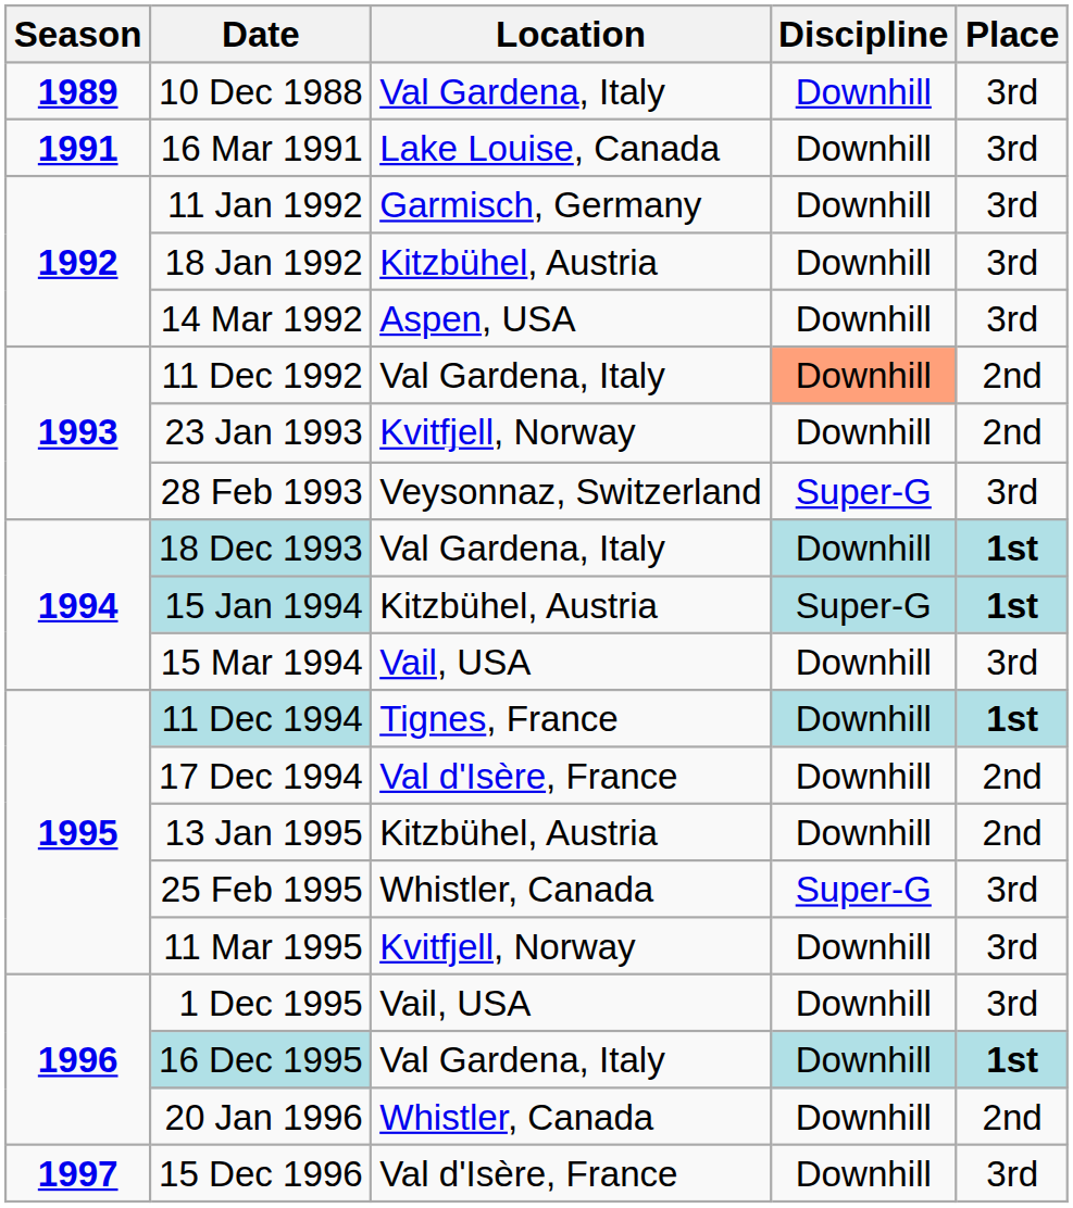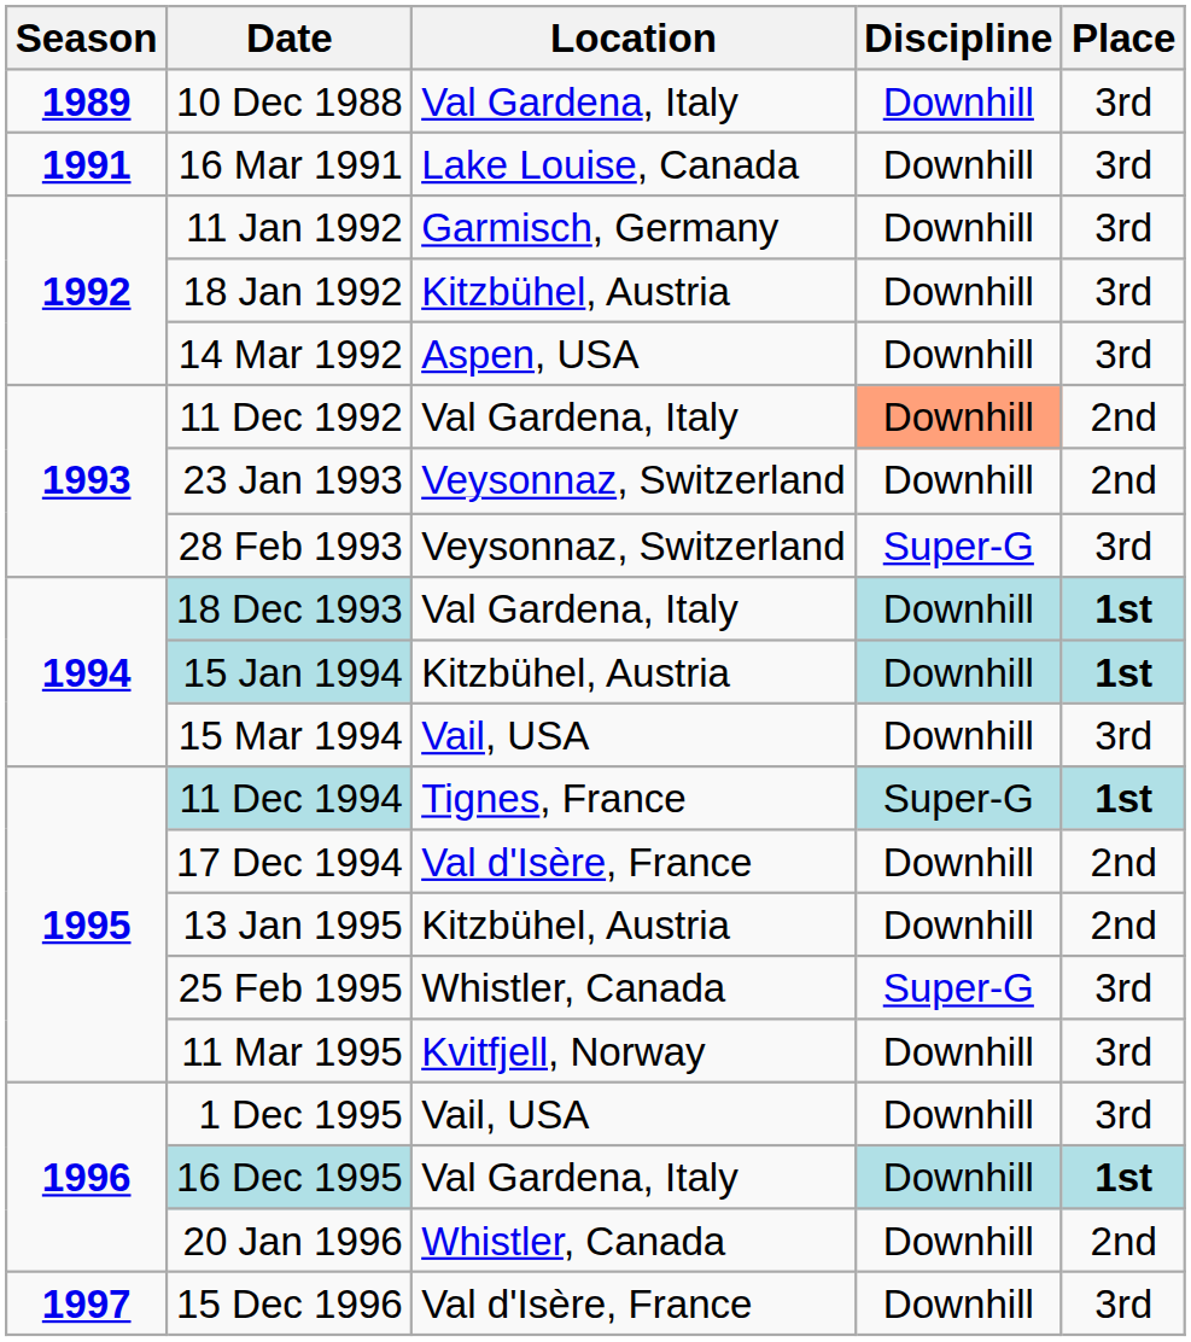 <table class=wikitable style="font-size:95%;">
 <tr>
 <th>Season</th>
 <th>Date</th>
 <th>Location</th>
 <th>Discipline</th>
 <th>Place</th>
 </tr>
 <tr>
 <td align=center><strong><a href='#'>1989</a></strong></td>
 <td align=right>10 Dec 1988</td>
 <td><a href='#'>Val Gardena</a>, Italy</td>
 <td align=center><a href='#'>Downhill</a></td>
 <td align=center>3rd</td>
 </tr>
 <tr>
 <td align=center><strong><a href='#'>1991</a></strong></td>
 <td align=right>16 Mar 1991</td>
 <td><a href='#'>Lake Louise</a>, Canada</td>
 <td align=center>Downhill</td>
 <td align=center>3rd</td>
 </tr>
 <tr>
 <td rowspan=3 align=center><strong><a href='#'>1992</a></strong></td>
 <td align=right>11 Jan 1992</td>
 <td><a href='#'>Garmisch</a>, Germany</td>
 <td align=center>Downhill</td>
 <td align=center>3rd</td>
 </tr>
 <tr>
 <td align=right>18 Jan 1992</td>
 <td><a href='#'>Kitzbühel</a>, Austria</td>
 <td align=center>Downhill</td>
 <td align=center>3rd</td>
 </tr>
 <tr>
 <td align=right>14 Mar 1992</td>
 <td><a href='#'>Aspen</a>, USA</td>
 <td align=center>Downhill</td>
 <td align=center>3rd</td>
 </tr>
 <tr>
 <td rowspan=3 align=center><strong><a href='#'>1993</a></strong></td>
 <td align=right>11 Dec 1992</td>
 <td>Val Gardena, Italy</td>
 <td align=center style="background: lightsalmon;">Downhill</td>
 <td align=center>2nd</td>
 </tr>
 <tr>
 <td align=right>23 Jan 1993</td>
-<td><a href='#'>Kvitfjell</a>, Norway</td>
+<td><a href='#'>Veysonnaz</a>, Switzerland</td>
 <td align=center>Downhill</td>
 <td align=center>2nd</td>
 </tr>
 <tr>
 <td align=right>28 Feb 1993</td>
 <td>Veysonnaz, Switzerland</td>
 <td align=center><a href='#'>Super-G</a></td>
 <td align=center>3rd</td>
 </tr>
 <tr>
 <td rowspan=3 align=center><strong><a href='#'>1994</a></strong></td>
 <td align=right style="background:#B0E0E6;">18 Dec 1993</td>
 <td>Val Gardena, Italy</td>
 <td align=center style="background:#B0E0E6;">Downhill</td>
 <td align=center style="background:#B0E0E6;"><strong>1st</strong></td>
 </tr>
 <tr>
 <td align=right style="background:#B0E0E6;">15 Jan 1994</td>
 <td>Kitzbühel, Austria</td>
-<td align=center style="background:#B0E0E6;">Super-G</td>
+<td align=center style="background:#B0E0E6;">Downhill</td>
 <td align=center style="background:#B0E0E6;"><strong>1st</strong></td>
 </tr>
 <tr>
 <td align=right>15 Mar 1994</td>
 <td><a href='#'>Vail</a>, USA</td>
 <td align=center>Downhill</td>
 <td align=center>3rd</td>
 </tr>
 <tr>
 <td rowspan=5 align=center><strong><a href='#'>1995</a></strong></td>
 <td align=right style="background:#B0E0E6;">11 Dec 1994</td>
 <td><a href='#'>Tignes</a>, France</td>
-<td align=center style="background:#B0E0E6;">Downhill</td>
+<td align=center style="background:#B0E0E6;">Super-G</td>
 <td align=center style="background:#B0E0E6;"><strong>1st</strong></td>
 </tr>
 <tr>
 <td align=right>17 Dec 1994</td>
 <td><a href='#'>Val d'Isère</a>, France</td>
 <td align=center>Downhill</td>
 <td align=center>2nd</td>
 </tr>
 <tr>
 <td align=right>13 Jan 1995</td>
 <td>Kitzbühel, Austria</td>
 <td align=center>Downhill</td>
 <td align=center>2nd</td>
 </tr>
 <tr>
 <td align=right>25 Feb 1995</td>
 <td>Whistler, Canada</td>
 <td align=center><a href='#'>Super-G</a></td>
 <td align=center>3rd</td>
 </tr>
 <tr>
 <td align=right>11 Mar 1995</td>
 <td><a href='#'>Kvitfjell</a>, Norway</td>
 <td align=center>Downhill</td>
 <td align=center>3rd</td>
 </tr>
 <tr>
 <td rowspan=3 align=center><strong><a href='#'>1996</a></strong></td>
 <td align=right>1 Dec 1995</td>
 <td>Vail, USA</td>
 <td align=center>Downhill</td>
 <td align=center>3rd</td>
 </tr>
 <tr>
 <td align=right style="background:#B0E0E6;">16 Dec 1995</td>
 <td>Val Gardena, Italy</td>
 <td align=center style="background:#B0E0E6;">Downhill</td>
 <td align=center style="background:#B0E0E6;"><strong>1st</strong></td>
 </tr>
 <tr>
 <td align=right>20 Jan 1996</td>
 <td><a href='#'>Whistler</a>, Canada</td>
 <td align=center>Downhill</td>
 <td align=center>2nd</td>
 </tr>
 <tr>
 <td align=center><strong><a href='#'>1997</a></strong></td>
 <td align=right>15 Dec 1996</td>
 <td>Val d'Isère, France</td>
 <td align=center>Downhill</td>
 <td align=center>3rd</td>
 </tr>
 </table>
